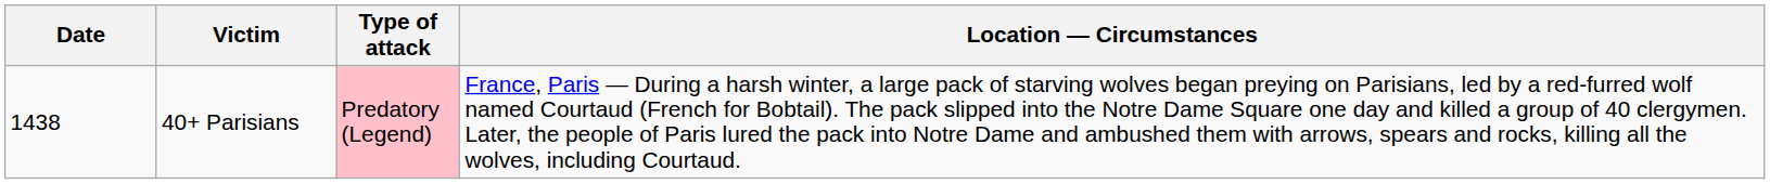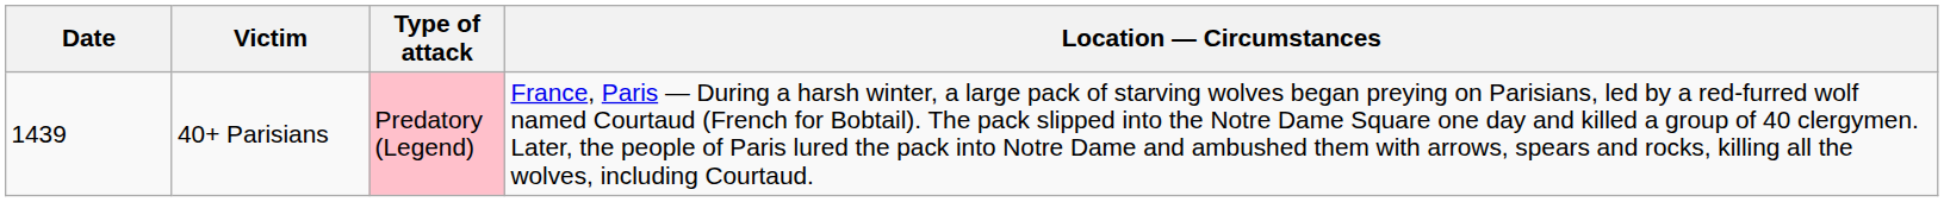 <table class="wikitable">
 <tr>
 <th style="width:100px;">Date</th>
 <th style="width:120px;">Victim</th>
 <th>Type of attack</th>
 <th>Location — Circumstances</th>
 </tr>
 <tr>
-<td>1438</td>
+<td>1439</td>
 <td>40+ Parisians</td>
 <td style="background: pink;">Predatory<br>(Legend)</td>
 <td><a href='#'>France</a>, <a href='#'>Paris</a> — During a harsh winter, a large pack of starving wolves began preying on Parisians, led by a red-furred wolf named Courtaud (French for Bobtail). The pack slipped into the Notre Dame Square one day and killed a group of 40 clergymen. Later, the people of Paris lured the pack into Notre Dame and ambushed them with arrows, spears and rocks, killing all the wolves, including Courtaud.</td>
 </tr>
 </table>
